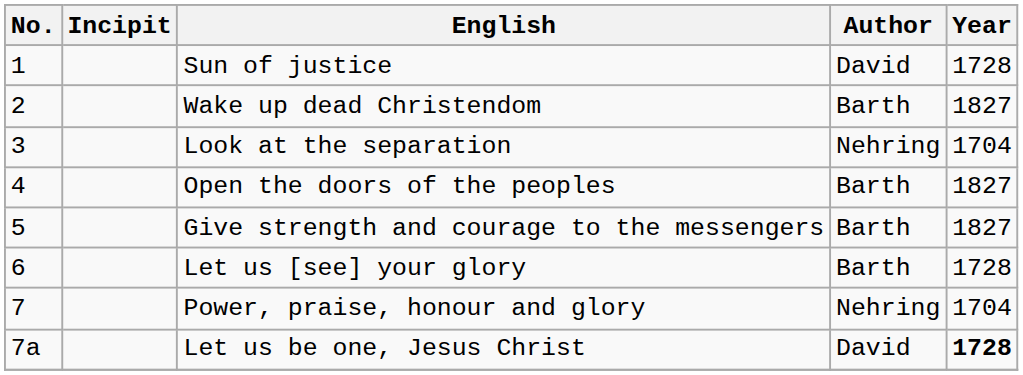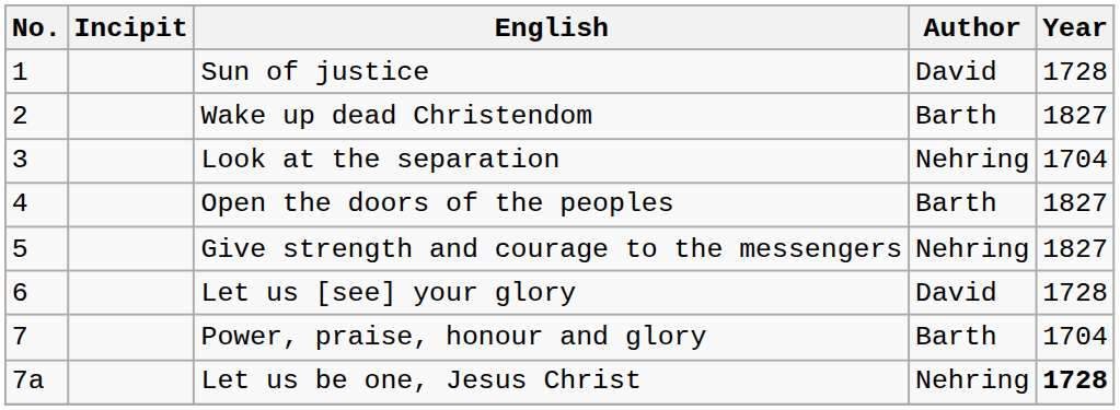 <table class="wikitable sortable plainrowheaders">
 <tr>
 <th scope="col">No.</th>
 <th scope="col">Incipit</th>
 <th scope="col">English</th>
 <th scope="col">Author</th>
 <th scope="col">Year</th>
 </tr>
 <tr>
 <td>1</td>
 <td></td>
 <td>Sun of justice</td>
 <td>David</td>
 <td>1728</td>
 </tr>
 <tr>
 <td>2</td>
 <td></td>
 <td>Wake up dead Christendom</td>
 <td>Barth</td>
 <td>1827</td>
 </tr>
 <tr>
 <td>3</td>
 <td></td>
 <td>Look at the separation</td>
 <td>Nehring</td>
 <td>1704</td>
 </tr>
 <tr>
 <td>4</td>
 <td></td>
 <td>Open the doors of the peoples</td>
 <td>Barth</td>
 <td>1827</td>
 </tr>
 <tr>
 <td>5</td>
 <td></td>
 <td>Give strength and courage to the messengers</td>
-<td>Barth</td>
+<td>Nehring</td>
 <td>1827</td>
 </tr>
 <tr>
 <td>6</td>
 <td></td>
 <td>Let us [see] your glory</td>
-<td>Barth</td>
+<td>David</td>
 <td>1728</td>
 </tr>
 <tr>
 <td>7</td>
 <td></td>
 <td>Power, praise, honour and glory</td>
-<td>Nehring</td>
+<td>Barth</td>
 <td>1704</td>
 </tr>
 <tr>
 <td>7a</td>
 <td></td>
 <td>Let us be one, Jesus Christ</td>
-<td>David</td>
+<td>Nehring</td>
 <td><strong>1728</strong></td>
 </tr>
 <tr>
 </tr>
 </table>
